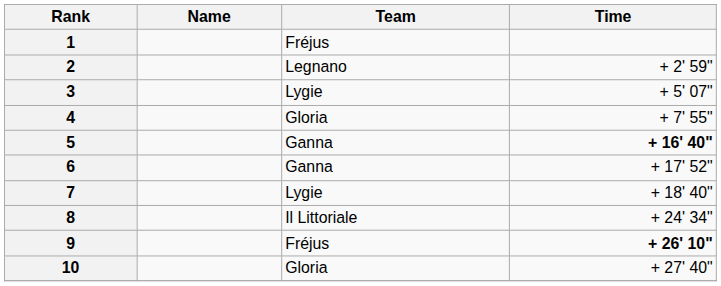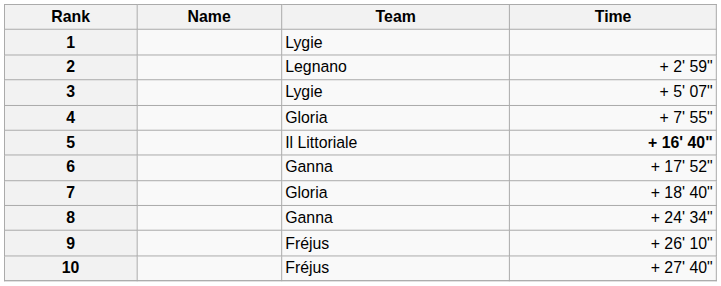 <table class="wikitable" style="width:45em;margin-bottom:0;">
 <tr>
 <th>Rank</th>
 <th>Name</th>
 <th>Team</th>
 <th>Time</th>
 </tr>
 <tr>
 <th style="text-align:center">1</th>
 <td> </td>
-<td>Fréjus</td>
+<td>Lygie</td>
 <td align="right"></td>
 </tr>
 <tr>
 <th style="text-align:center">2</th>
 <td></td>
 <td>Legnano</td>
 <td align="right">+ 2' 59"</td>
 </tr>
 <tr>
 <th style="text-align:center">3</th>
 <td></td>
 <td>Lygie</td>
 <td align="right">+ 5' 07"</td>
 </tr>
 <tr>
 <th style="text-align:center">4</th>
 <td></td>
 <td>Gloria</td>
 <td align="right">+ 7' 55"</td>
 </tr>
 <tr>
 <th style="text-align:center">5</th>
 <td></td>
-<td>Ganna</td>
+<td>Il Littoriale</td>
 <td align="right"><strong>+ 16' 40"</strong></td>
 </tr>
 <tr>
 <th style="text-align:center">6</th>
 <td></td>
 <td>Ganna</td>
 <td align="right">+ 17' 52"</td>
 </tr>
 <tr>
 <th style="text-align:center">7</th>
 <td></td>
-<td>Lygie</td>
+<td>Gloria</td>
 <td align="right">+ 18' 40"</td>
 </tr>
 <tr>
 <th style="text-align:center">8</th>
 <td></td>
-<td>Il Littoriale</td>
+<td>Ganna</td>
 <td align="right">+ 24' 34"</td>
 </tr>
 <tr>
 <th style="text-align:center">9</th>
 <td></td>
 <td>Fréjus</td>
-<td align="right"><strong>+ 26' 10"</strong></td>
+<td align="right">+ 26' 10"</td>
 </tr>
 <tr>
 <th style="text-align:center">10</th>
 <td></td>
-<td>Gloria</td>
+<td>Fréjus</td>
 <td align="right">+ 27' 40"</td>
 </tr>
 <tr>
 </tr>
 </table>
